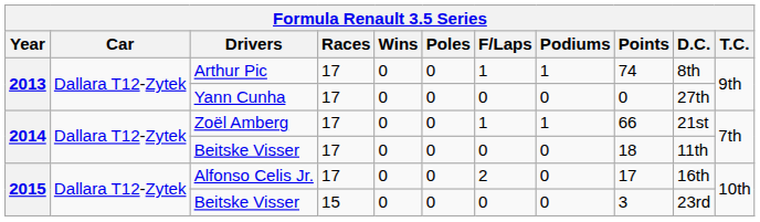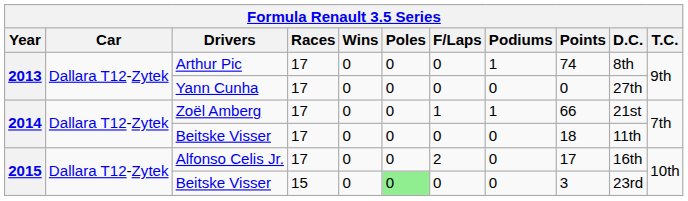 <table class="wikitable" style="font-size:85%">
 <tr>
 <th colspan=11><a href='#'>Formula Renault 3.5 Series</a></th>
 </tr>
 <tr>
 <th>Year</th>
 <th>Car</th>
 <th>Drivers</th>
 <th>Races</th>
 <th>Wins</th>
 <th>Poles</th>
 <th>F/Laps</th>
 <th>Podiums</th>
 <th>Points</th>
 <th>D.C.</th>
 <th>T.C.</th>
 </tr>
 <tr>
 <th rowspan=2><a href='#'>2013</a></th>
 <td rowspan=2><a href='#'>Dallara T12</a>-<a href='#'>Zytek</a></td>
 <td> <a href='#'>Arthur Pic</a></td>
 <td>17</td>
 <td>0</td>
 <td>0</td>
-<td>1</td>
+<td>0</td>
 <td>1</td>
 <td>74</td>
 <td>8th</td>
 <td rowspan=2>9th</td>
 </tr>
 <tr>
 <td> <a href='#'>Yann Cunha</a></td>
 <td>17</td>
 <td>0</td>
 <td>0</td>
 <td>0</td>
 <td>0</td>
 <td>0</td>
 <td>27th</td>
 </tr>
 <tr>
 <th rowspan=2><a href='#'>2014</a></th>
 <td rowspan=2><a href='#'>Dallara T12</a>-<a href='#'>Zytek</a></td>
 <td> <a href='#'>Zoël Amberg</a></td>
 <td>17</td>
 <td>0</td>
 <td>0</td>
 <td>1</td>
 <td>1</td>
 <td>66</td>
 <td>21st</td>
 <td rowspan=2>7th</td>
 </tr>
 <tr>
 <td> <a href='#'>Beitske Visser</a></td>
 <td>17</td>
 <td>0</td>
 <td>0</td>
 <td>0</td>
 <td>0</td>
 <td>18</td>
 <td>11th</td>
 </tr>
 <tr>
 <th rowspan=2><a href='#'>2015</a></th>
 <td rowspan=2><a href='#'>Dallara T12</a>-<a href='#'>Zytek</a></td>
 <td> <a href='#'>Alfonso Celis Jr.</a></td>
 <td>17</td>
 <td>0</td>
 <td>0</td>
 <td>2</td>
 <td>0</td>
 <td>17</td>
 <td>16th</td>
 <td rowspan=2>10th</td>
 </tr>
 <tr>
 <td> <a href='#'>Beitske Visser</a></td>
 <td>15</td>
 <td>0</td>
-<td>0</td>
+<td style="background: lightgreen;">0</td>
 <td>0</td>
 <td>0</td>
 <td>3</td>
 <td>23rd</td>
 </tr>
 </table>
